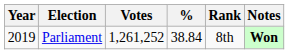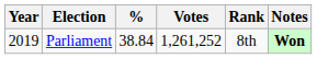 <table class="wikitable" style="text-align:center;">
 <tr>
 <th>Year</th>
 <th>Election</th>
+<th>%</th>
 <th>Votes</th>
-<th>%</th>
 <th>Rank</th>
 <th>Notes</th>
 </tr>
 <tr>
 <td>2019</td>
 <td><a href='#'>Parliament</a></td>
+<td>38.84</td>
 <td>1,261,252</td>
-<td>38.84</td>
 <td>8th</td>
 <td style="background-color:#CCFFCC"><strong>Won</strong></td>
 </tr>
 </table>
